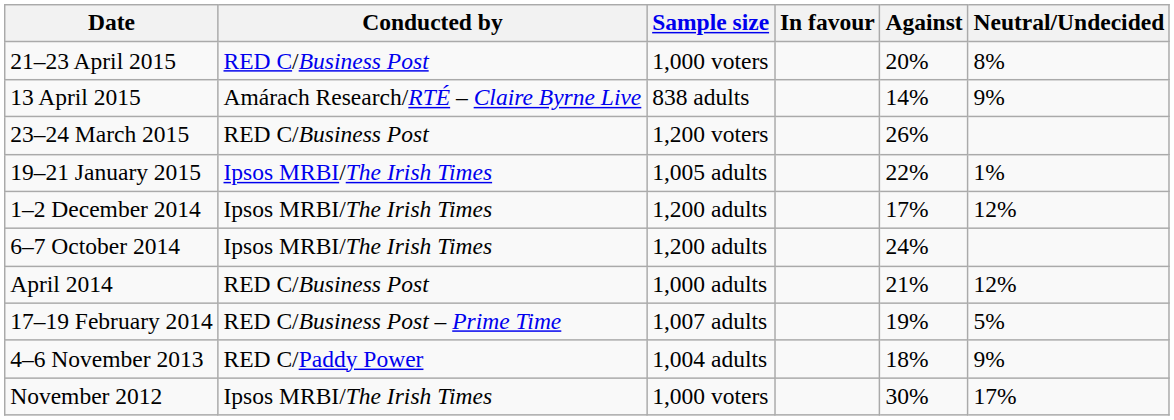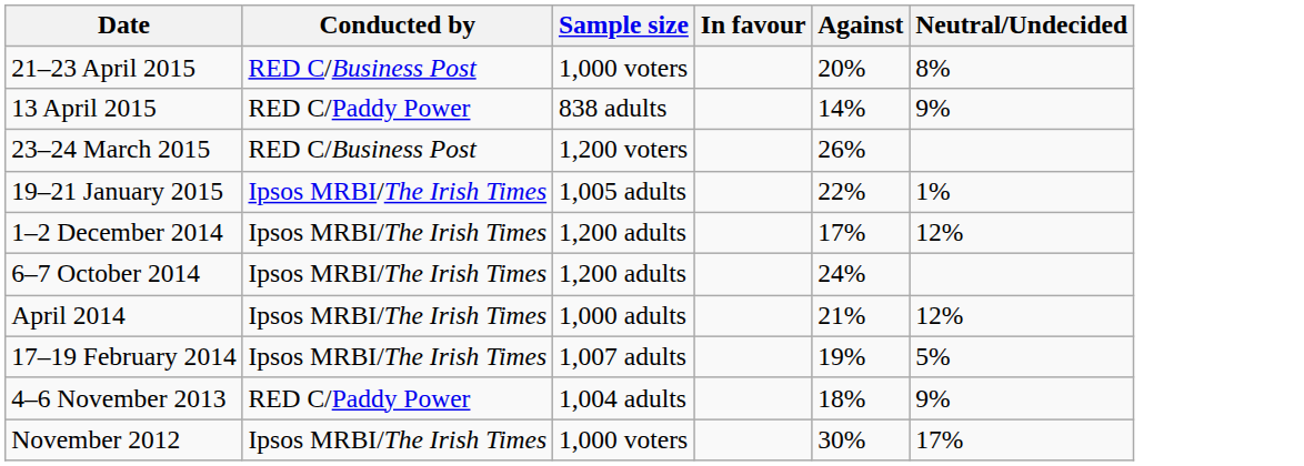 <table class="wikitable sortable">
 <tr>
 <th>Date</th>
 <th>Conducted by</th>
 <th><a href='#'>Sample size</a></th>
 <th>In favour</th>
 <th>Against</th>
 <th>Neutral/Undecided</th>
 </tr>
 <tr>
 <td>21–23 April 2015</td>
 <td><a href='#'>RED C</a>/<em><a href='#'>Business Post</a></em></td>
 <td>1,000 voters</td>
 <td></td>
 <td>20%</td>
 <td>8%</td>
 </tr>
 <tr>
 <td>13 April 2015</td>
-<td>Amárach Research/<em><a href='#'>RTÉ</a> – <a href='#'>Claire Byrne Live</a></em></td>
+<td>RED C/<a href='#'>Paddy Power</a></td>
 <td>838 adults</td>
 <td></td>
 <td>14%</td>
 <td>9%</td>
 </tr>
 <tr>
 <td>23–24 March 2015</td>
 <td>RED C/<em>Business Post</em></td>
 <td>1,200 voters</td>
 <td></td>
 <td>26%</td>
 <td></td>
 </tr>
 <tr>
 <td>19–21 January 2015</td>
 <td><a href='#'>Ipsos MRBI</a>/<em><a href='#'>The Irish Times</a></em></td>
 <td>1,005 adults</td>
 <td></td>
 <td>22%</td>
 <td>1%</td>
 </tr>
 <tr>
 <td>1–2 December 2014</td>
 <td>Ipsos MRBI/<em>The Irish Times</em></td>
 <td>1,200 adults</td>
 <td></td>
 <td>17%</td>
 <td>12%</td>
 </tr>
 <tr>
 <td>6–7 October 2014</td>
 <td>Ipsos MRBI/<em>The Irish Times</em></td>
 <td>1,200 adults</td>
 <td></td>
 <td>24%</td>
 <td></td>
 </tr>
 <tr>
 <td>April 2014</td>
-<td>RED C/<em>Business Post</em></td>
+<td>Ipsos MRBI/<em>The Irish Times</em></td>
 <td>1,000 adults</td>
 <td></td>
 <td>21%</td>
 <td>12%</td>
 </tr>
 <tr>
 <td>17–19 February 2014</td>
-<td>RED C/<em>Business Post</em> – <em><a href='#'>Prime Time</a></em></td>
+<td>Ipsos MRBI/<em>The Irish Times</em></td>
 <td>1,007 adults</td>
 <td></td>
 <td>19%</td>
 <td>5%</td>
 </tr>
 <tr>
 <td>4–6 November 2013</td>
 <td>RED C/<a href='#'>Paddy Power</a></td>
 <td>1,004 adults</td>
 <td></td>
 <td>18%</td>
 <td>9%</td>
 </tr>
 <tr>
 <td>November 2012</td>
 <td>Ipsos MRBI/<em>The Irish Times</em></td>
 <td>1,000 voters</td>
 <td></td>
 <td>30%</td>
 <td>17%</td>
 </tr>
 </table>
